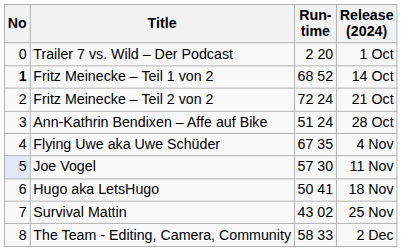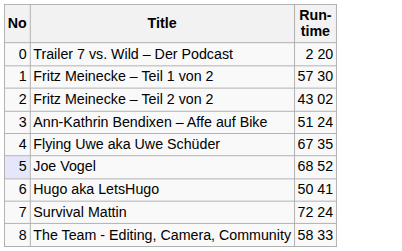 <table class="wikitable" style="text-align:right">
 <tr>
 <th>No</th>
 <th>Title</th>
 <th>Run-<br>time</th>
-<th>Release<br>(2024)</th>
 </tr>
 <tr>
 <td>0</td>
 <td style="text-align:left">Trailer 7 vs. Wild – Der Podcast</td>
 <td>2 20</td>
-<td>1 Oct</td>
 </tr>
 <tr>
-<td><strong>1</strong></td>
+<td>1</td>
 <td style="text-align:left">Fritz Meinecke – Teil 1 von 2</td>
-<td>68 52</td>
-<td>14 Oct</td>
+<td>57 30</td>
 </tr>
 <tr>
 <td>2</td>
 <td style="text-align:left">Fritz Meinecke – Teil 2 von 2</td>
-<td>72 24</td>
-<td>21 Oct</td>
+<td>43 02</td>
 </tr>
 <tr>
 <td>3</td>
 <td style="text-align:left">Ann-Kathrin Bendixen – Affe auf Bike</td>
 <td>51 24</td>
-<td>28 Oct</td>
 </tr>
 <tr>
 <td>4</td>
 <td style="text-align:left">Flying Uwe aka Uwe Schüder</td>
 <td>67 35</td>
-<td>4 Nov</td>
 </tr>
 <tr>
 <td style="background: lavender;">5</td>
 <td style="text-align:left">Joe Vogel</td>
-<td>57 30</td>
-<td>11 Nov</td>
+<td>68 52</td>
 </tr>
 <tr>
 <td>6</td>
 <td style="text-align:left">Hugo aka LetsHugo</td>
 <td>50 41</td>
-<td>18 Nov</td>
 </tr>
 <tr>
 <td>7</td>
 <td style="text-align:left">Survival Mattin</td>
-<td>43 02</td>
-<td>25 Nov</td>
+<td>72 24</td>
 </tr>
 <tr>
 <td>8</td>
 <td style="text-align:left">The Team - Editing, Camera, Community</td>
 <td>58 33</td>
-<td>2 Dec</td>
 </tr>
 </table>
